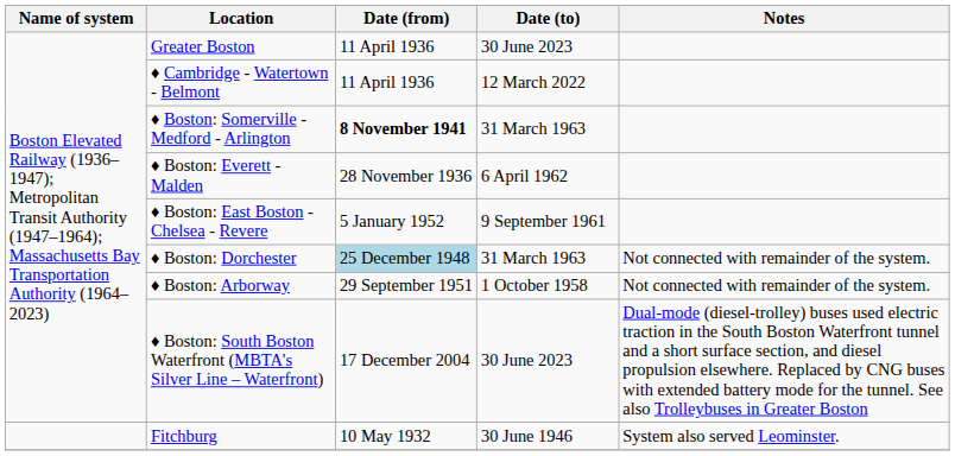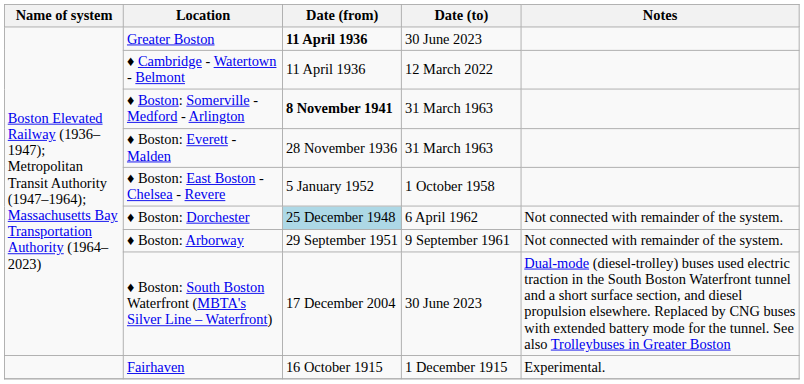 <table class="wikitable" width=100%>
 <tr>
 <th width=15%>Name of system</th>
 <th width=20%>Location</th>
 <th width=15%>Date (from)</th>
 <th width=15%>Date (to)</th>
 <th width=35%>Notes</th>
 </tr>
 <tr>
 <td rowspan="8"><a href='#'>Boston Elevated Railway</a> (1936–1947);<br> Metropolitan Transit Authority (1947–1964);<br> <a href='#'>Massachusetts Bay Transportation Authority</a> (1964–2023)</td>
 <td><a href='#'>Greater Boston</a></td>
-<td>11 April 1936</td>
+<td><strong>11 April 1936</strong></td>
 <td>30 June 2023</td>
 <td> </td>
 </tr>
 <tr>
 <td>♦ <a href='#'>Cambridge</a> - <a href='#'>Watertown</a> - <a href='#'>Belmont</a></td>
 <td>11 April 1936</td>
 <td>12 March 2022</td>
 <td> </td>
 </tr>
 <tr>
 <td>♦ <a href='#'>Boston</a>: <a href='#'>Somerville</a> - <a href='#'>Medford</a> - <a href='#'>Arlington</a></td>
 <td><strong>8 November 1941</strong></td>
 <td>31 March 1963</td>
 <td> </td>
 </tr>
 <tr>
 <td>♦ Boston: <a href='#'>Everett</a> - <a href='#'>Malden</a></td>
 <td>28 November 1936</td>
-<td>6 April 1962</td>
+<td>31 March 1963</td>
 <td> </td>
 </tr>
 <tr>
 <td>♦ Boston: <a href='#'>East Boston</a> - <a href='#'>Chelsea</a> - <a href='#'>Revere</a></td>
 <td>5 January 1952</td>
-<td>9 September 1961</td>
+<td>1 October 1958</td>
 <td> </td>
 </tr>
 <tr>
 <td>♦ Boston: <a href='#'>Dorchester</a></td>
 <td style="background: lightblue;">25 December 1948</td>
-<td>31 March 1963</td>
+<td>6 April 1962</td>
 <td>Not connected with remainder of the system.</td>
 </tr>
 <tr>
 <td>♦ Boston: <a href='#'>Arborway</a></td>
 <td>29 September 1951</td>
-<td>1 October 1958</td>
+<td>9 September 1961</td>
 <td>Not connected with remainder of the system.</td>
 </tr>
 <tr>
 <td>♦ Boston: <a href='#'>South Boston</a> Waterfront (<a href='#'>MBTA's Silver Line – Waterfront</a>)</td>
 <td>17 December 2004</td>
 <td>30 June 2023</td>
 <td><a href='#'>Dual-mode</a> (diesel-trolley) buses used electric traction in the South Boston Waterfront tunnel and a short surface section, and diesel propulsion elsewhere. Replaced by CNG buses with extended battery mode for the tunnel. See also <a href='#'>Trolleybuses in Greater Boston</a></td>
 </tr>
 <tr>
 <td> </td>
-<td><a href='#'>Fitchburg</a></td>
-<td>10 May 1932</td>
-<td>30 June 1946</td>
-<td>System also served <a href='#'>Leominster</a>.</td>
+<td><a href='#'>Fairhaven</a></td>
+<td>16 October 1915</td>
+<td>1 December 1915</td>
+<td>Experimental.</td>
 </tr>
 <tr>
 </tr>
 </table>
